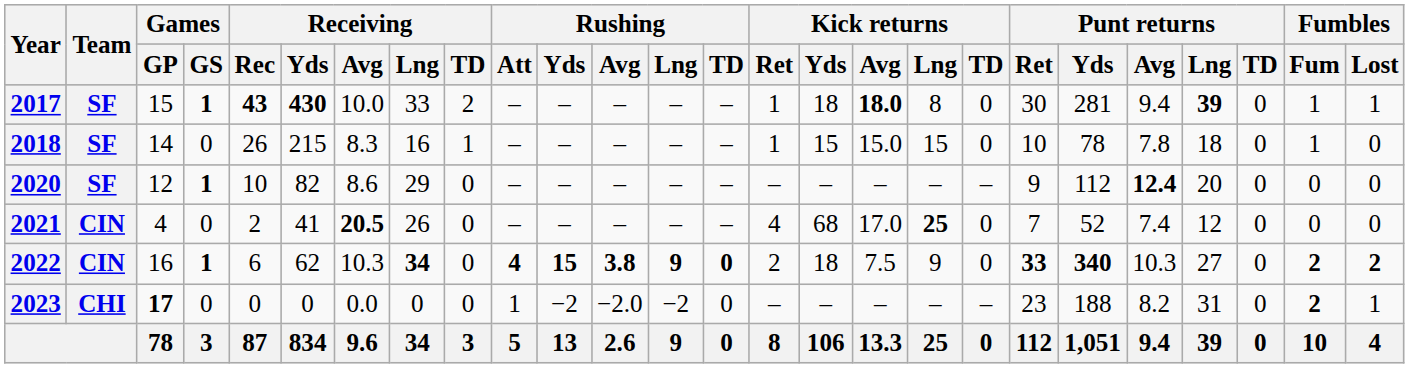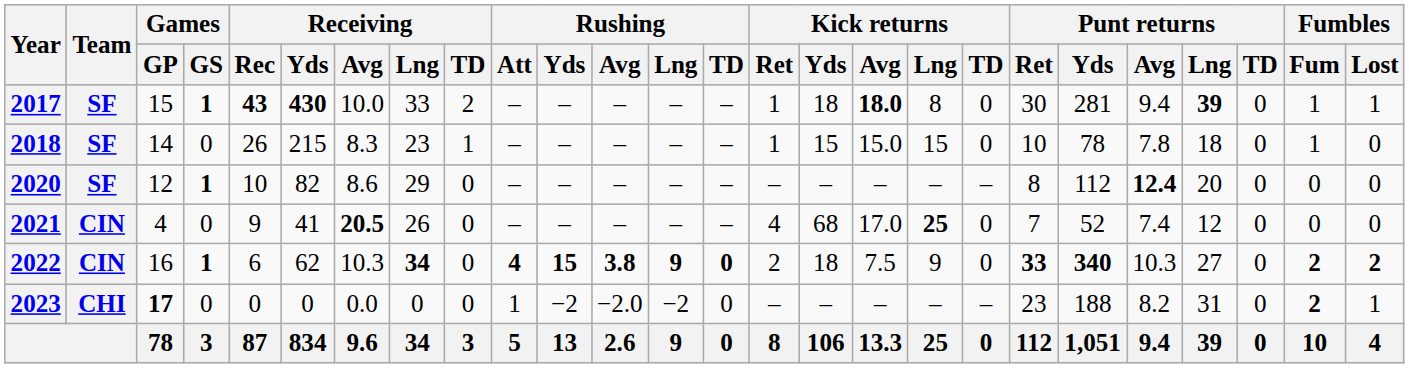 <table class="wikitable" style="text-align:center;">
 <tr>
 <th rowspan="2">Year</th>
 <th rowspan="2">Team</th>
 <th colspan="2">Games</th>
 <th colspan="5">Receiving</th>
 <th colspan="5">Rushing</th>
 <th colspan="5">Kick returns</th>
 <th colspan="5">Punt returns</th>
 <th colspan="2">Fumbles</th>
 </tr>
 <tr>
 <th>GP</th>
 <th>GS</th>
 <th>Rec</th>
 <th>Yds</th>
 <th>Avg</th>
 <th>Lng</th>
 <th>TD</th>
 <th>Att</th>
 <th>Yds</th>
 <th>Avg</th>
 <th>Lng</th>
 <th>TD</th>
 <th>Ret</th>
 <th>Yds</th>
 <th>Avg</th>
 <th>Lng</th>
 <th>TD</th>
 <th>Ret</th>
 <th>Yds</th>
 <th>Avg</th>
 <th>Lng</th>
 <th>TD</th>
 <th>Fum</th>
 <th>Lost</th>
 </tr>
 <tr>
 <th><a href='#'>2017</a></th>
 <th><a href='#'>SF</a></th>
 <td>15</td>
 <td><strong>1</strong></td>
 <td><strong>43</strong></td>
 <td><strong>430</strong></td>
 <td>10.0</td>
 <td>33</td>
 <td>2</td>
 <td>–</td>
 <td>–</td>
 <td>–</td>
 <td>–</td>
 <td>–</td>
 <td>1</td>
 <td>18</td>
 <td><strong>18.0</strong></td>
 <td>8</td>
 <td>0</td>
 <td>30</td>
 <td>281</td>
 <td>9.4</td>
 <td><strong>39</strong></td>
 <td>0</td>
 <td>1</td>
 <td>1</td>
 </tr>
 <tr>
 <th><a href='#'>2018</a></th>
 <th><a href='#'>SF</a></th>
 <td>14</td>
 <td>0</td>
 <td>26</td>
 <td>215</td>
 <td>8.3</td>
-<td>16</td>
+<td>23</td>
 <td>1</td>
 <td>–</td>
 <td>–</td>
 <td>–</td>
 <td>–</td>
 <td>–</td>
 <td>1</td>
 <td>15</td>
 <td>15.0</td>
 <td>15</td>
 <td>0</td>
 <td>10</td>
 <td>78</td>
 <td>7.8</td>
 <td>18</td>
 <td>0</td>
 <td>1</td>
 <td>0</td>
 </tr>
 <tr>
 <th><a href='#'>2020</a></th>
 <th><a href='#'>SF</a></th>
 <td>12</td>
 <td><strong>1</strong></td>
 <td>10</td>
 <td>82</td>
 <td>8.6</td>
 <td>29</td>
 <td>0</td>
 <td>–</td>
 <td>–</td>
 <td>–</td>
 <td>–</td>
 <td>–</td>
 <td>–</td>
 <td>–</td>
 <td>–</td>
 <td>–</td>
 <td>–</td>
-<td>9</td>
+<td>8</td>
 <td>112</td>
 <td><strong>12.4</strong></td>
 <td>20</td>
 <td>0</td>
 <td>0</td>
 <td>0</td>
 </tr>
 <tr>
 <th><a href='#'>2021</a></th>
 <th><a href='#'>CIN</a></th>
 <td>4</td>
 <td>0</td>
-<td>2</td>
+<td>9</td>
 <td>41</td>
 <td><strong>20.5</strong></td>
 <td>26</td>
 <td>0</td>
 <td>–</td>
 <td>–</td>
 <td>–</td>
 <td>–</td>
 <td>–</td>
 <td>4</td>
 <td>68</td>
 <td>17.0</td>
 <td><strong>25</strong></td>
 <td>0</td>
 <td>7</td>
 <td>52</td>
 <td>7.4</td>
 <td>12</td>
 <td>0</td>
 <td>0</td>
 <td>0</td>
 </tr>
 <tr>
 <th><a href='#'>2022</a></th>
 <th><a href='#'>CIN</a></th>
 <td>16</td>
 <td><strong>1</strong></td>
 <td>6</td>
 <td>62</td>
 <td>10.3</td>
 <td><strong>34</strong></td>
 <td>0</td>
 <td><strong>4</strong></td>
 <td><strong>15</strong></td>
 <td><strong>3.8</strong></td>
 <td><strong>9</strong></td>
 <td><strong>0</strong></td>
 <td>2</td>
 <td>18</td>
 <td>7.5</td>
 <td>9</td>
 <td>0</td>
 <td><strong>33</strong></td>
 <td><strong>340</strong></td>
 <td>10.3</td>
 <td>27</td>
 <td>0</td>
 <td><strong>2</strong></td>
 <td><strong>2</strong></td>
 </tr>
 <tr>
 <th><a href='#'>2023</a></th>
 <th><a href='#'>CHI</a></th>
 <td><strong>17</strong></td>
 <td>0</td>
 <td>0</td>
 <td>0</td>
 <td>0.0</td>
 <td>0</td>
 <td>0</td>
 <td>1</td>
 <td>−2</td>
 <td>−2.0</td>
 <td>−2</td>
 <td>0</td>
 <td>–</td>
 <td>–</td>
 <td>–</td>
 <td>–</td>
 <td>–</td>
 <td>23</td>
 <td>188</td>
 <td>8.2</td>
 <td>31</td>
 <td>0</td>
 <td><strong>2</strong></td>
 <td>1</td>
 </tr>
 <tr>
 <th colspan="2"></th>
 <th>78</th>
 <th>3</th>
 <th>87</th>
 <th>834</th>
 <th>9.6</th>
 <th>34</th>
 <th>3</th>
 <th>5</th>
 <th>13</th>
 <th>2.6</th>
 <th>9</th>
 <th>0</th>
 <th>8</th>
 <th>106</th>
 <th>13.3</th>
 <th>25</th>
 <th>0</th>
 <th>112</th>
 <th>1,051</th>
 <th>9.4</th>
 <th>39</th>
 <th>0</th>
 <th>10</th>
 <th>4</th>
 </tr>
 </table>
